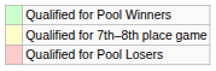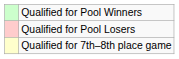 <table class="wikitable">
 <tr>
 <td width=15px bgcolor="#cfc"></td>
 <td>Qualified for Pool Winners</td>
 </tr>
 <tr>
+<td width=15px bgcolor=#fcc></td>
+<td>Qualified for Pool Losers</td>
+</tr>
+<tr>
 <td width=15px bgcolor=#ffc></td>
 <td>Qualified for 7th–8th place game</td>
 </tr>
-<tr>
-<td width=15px bgcolor=#fcc></td>
-<td>Qualified for Pool Losers</td>
-</tr>
 </table>
